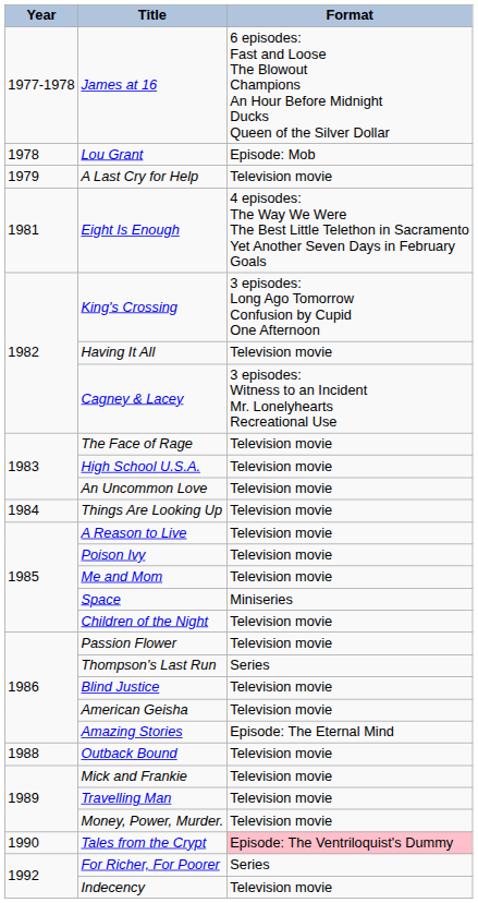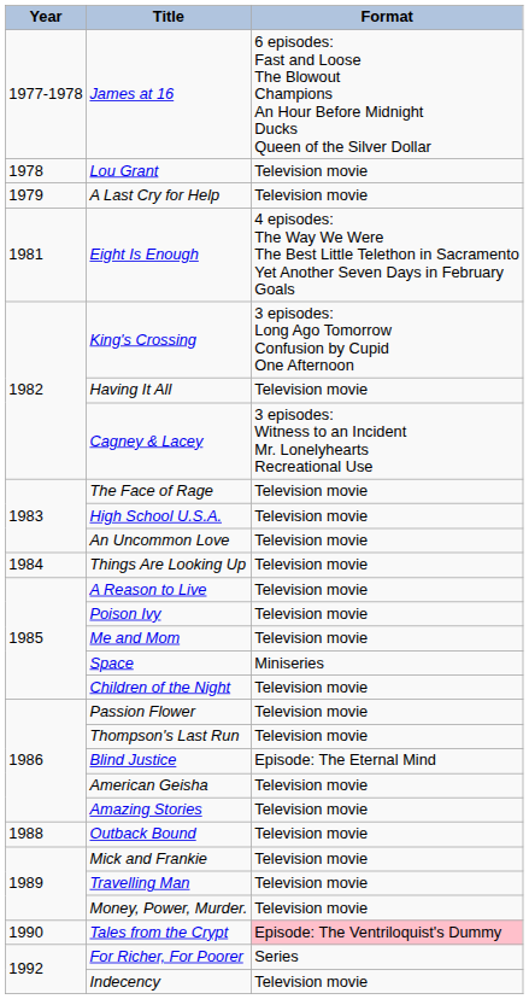 <table class="wikitable">
 <tr>
 <th style="background:#B0C4DE;">Year</th>
 <th style="background:#B0C4DE;">Title</th>
 <th style="background:#B0C4DE;">Format</th>
 </tr>
 <tr>
 <td>1977-1978</td>
 <td><em><a href='#'>James at 16</a></em></td>
 <td>6 episodes:<br>Fast and Loose<br>The Blowout<br>Champions<br>An Hour Before Midnight<br>Ducks<br>Queen of the Silver Dollar</td>
 </tr>
 <tr>
 <td>1978</td>
 <td><em><a href='#'>Lou Grant</a></em></td>
-<td>Episode: Mob</td>
+<td>Television movie</td>
 </tr>
 <tr>
 <td>1979</td>
 <td><em>A Last Cry for Help</em></td>
 <td>Television movie</td>
 </tr>
 <tr>
 <td>1981</td>
 <td><em><a href='#'>Eight Is Enough</a></em></td>
 <td>4 episodes:<br>The Way We Were<br>The Best Little Telethon in Sacramento<br>Yet Another Seven Days in February<br>Goals</td>
 </tr>
 <tr>
 <td rowspan="3">1982</td>
 <td><em><a href='#'>King's Crossing</a></em></td>
 <td>3 episodes:<br>Long Ago Tomorrow<br>Confusion by Cupid<br>One Afternoon</td>
 </tr>
 <tr>
 <td><em>Having It All</em></td>
 <td>Television movie</td>
 </tr>
 <tr>
 <td><em><a href='#'>Cagney & Lacey</a></em></td>
 <td>3 episodes:<br>Witness to an Incident<br>Mr. Lonelyhearts<br>Recreational Use</td>
 </tr>
 <tr>
 <td rowspan="3">1983</td>
 <td><em>The Face of Rage</em></td>
 <td>Television movie</td>
 </tr>
 <tr>
 <td><em><a href='#'>High School U.S.A.</a></em></td>
 <td>Television movie</td>
 </tr>
 <tr>
 <td><em>An Uncommon Love</em></td>
 <td>Television movie</td>
 </tr>
 <tr>
 <td>1984</td>
 <td><em>Things Are Looking Up</em></td>
 <td>Television movie</td>
 </tr>
 <tr>
 <td rowspan="5">1985</td>
 <td><em><a href='#'>A Reason to Live</a></em></td>
 <td>Television movie</td>
 </tr>
 <tr>
 <td><em><a href='#'>Poison Ivy</a></em></td>
 <td>Television movie</td>
 </tr>
 <tr>
 <td><em><a href='#'>Me and Mom</a></em></td>
 <td>Television movie</td>
 </tr>
 <tr>
 <td><em><a href='#'>Space</a></em></td>
 <td>Miniseries</td>
 </tr>
 <tr>
 <td><em><a href='#'>Children of the Night</a></em></td>
 <td>Television movie</td>
 </tr>
 <tr>
 <td rowspan="5">1986</td>
 <td><em>Passion Flower</em></td>
 <td>Television movie</td>
 </tr>
 <tr>
 <td><em>Thompson's Last Run</em></td>
-<td>Series</td>
+<td>Television movie</td>
 </tr>
 <tr>
 <td><em><a href='#'>Blind Justice</a></em></td>
-<td>Television movie</td>
+<td>Episode: The Eternal Mind</td>
 </tr>
 <tr>
 <td><em>American Geisha</em></td>
 <td>Television movie</td>
 </tr>
 <tr>
 <td><em><a href='#'>Amazing Stories</a></em></td>
-<td>Episode: The Eternal Mind</td>
+<td>Television movie</td>
 </tr>
 <tr>
 <td>1988</td>
 <td><em><a href='#'>Outback Bound</a></em></td>
 <td>Television movie</td>
 </tr>
 <tr>
 <td rowspan="3">1989</td>
 <td><em>Mick and Frankie</em></td>
 <td>Television movie</td>
 </tr>
 <tr>
 <td><em><a href='#'>Travelling Man</a></em></td>
 <td>Television movie</td>
 </tr>
 <tr>
 <td><em>Money, Power, Murder.</em></td>
 <td>Television movie</td>
 </tr>
 <tr>
 <td>1990</td>
 <td><em><a href='#'>Tales from the Crypt</a></em></td>
 <td style="background: pink;">Episode: The Ventriloquist's Dummy</td>
 </tr>
 <tr>
 <td rowspan="2">1992</td>
 <td><em><a href='#'>For Richer, For Poorer</a></em></td>
 <td>Series</td>
 </tr>
 <tr>
 <td><em>Indecency</em></td>
 <td>Television movie</td>
 </tr>
 </table>
